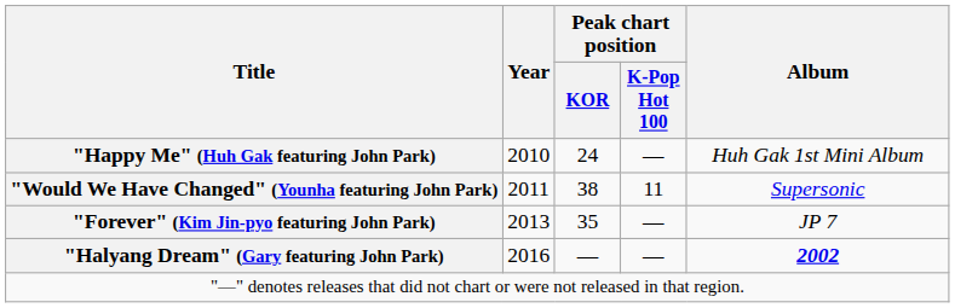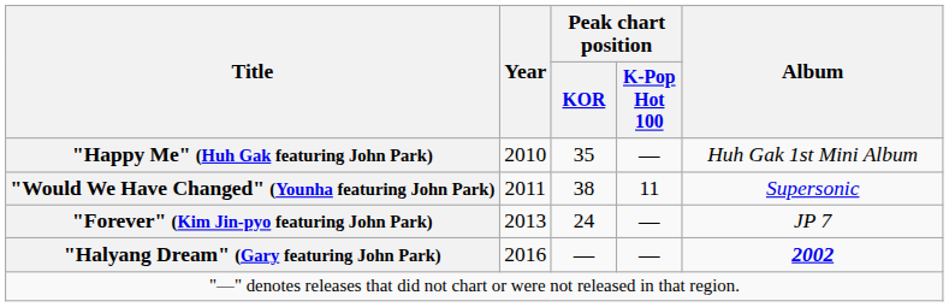 <table class="wikitable plainrowheaders" style="text-align:center;">
 <tr>
 <th scope="col" rowspan="2">Title</th>
 <th scope="col" rowspan="2">Year</th>
 <th scope="col" colspan="2">Peak chart position</th>
 <th scope="col" rowspan="2" style="width:12em;">Album</th>
 </tr>
 <tr>
 <th scope="col" style="width:3em;font-size:90%;"><a href='#'>KOR</a><br></th>
 <th scope="col" style="width:3em;font-size:90%;"><a href='#'>K-Pop<br>Hot 100</a><br></th>
 </tr>
 <tr>
 <th scope="row">"Happy Me" <small>(<a href='#'>Huh Gak</a> featuring John Park)</small></th>
 <td>2010</td>
-<td>24</td>
+<td>35</td>
 <td>—</td>
 <td><em>Huh Gak 1st Mini Album</em></td>
 </tr>
 <tr>
 <th scope="row">"Would We Have Changed" <small>(<a href='#'>Younha</a> featuring John Park)</small></th>
 <td>2011</td>
 <td>38</td>
 <td>11</td>
 <td><em><a href='#'>Supersonic</a></em></td>
 </tr>
 <tr>
 <th scope="row">"Forever" <small>(<a href='#'>Kim Jin-pyo</a> featuring John Park)</small></th>
 <td>2013</td>
-<td>35</td>
+<td>24</td>
 <td>—</td>
 <td><em>JP 7</em></td>
 </tr>
 <tr>
 <th scope="row">"Halyang Dream" <small>(<a href='#'>Gary</a> featuring John Park)</small></th>
 <td>2016</td>
 <td>—</td>
 <td>—</td>
 <td><strong><em><a href='#'>2002</a></em></strong></td>
 </tr>
 <tr>
 <td colspan="5" style="font-size:85%;">"—" denotes releases that did not chart or were not released in that region.</td>
 </tr>
 </table>
